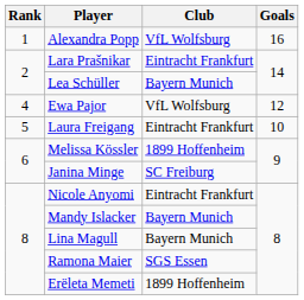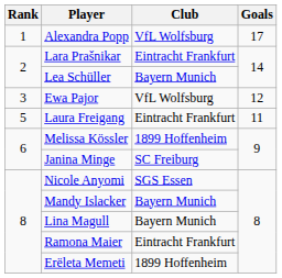 <table class="wikitable sortable" style="text-align:center">
 <tr>
 <th>Rank</th>
 <th>Player</th>
 <th>Club</th>
 <th>Goals</th>
 </tr>
 <tr>
 <td>1</td>
 <td align="left"> <a href='#'>Alexandra Popp</a></td>
 <td align="left"><a href='#'>VfL Wolfsburg</a></td>
-<td>16</td>
+<td>17</td>
 </tr>
 <tr>
 <td rowspan=2>2</td>
 <td align="left"> <a href='#'>Lara Prašnikar</a></td>
 <td align="left"><a href='#'>Eintracht Frankfurt</a></td>
 <td rowspan=2>14</td>
 </tr>
 <tr>
 <td align="left"> <a href='#'>Lea Schüller</a></td>
 <td align="left"><a href='#'>Bayern Munich</a></td>
 </tr>
 <tr>
-<td>4</td>
+<td>3</td>
 <td align="left"> <a href='#'>Ewa Pajor</a></td>
 <td align="left">VfL Wolfsburg</td>
 <td>12</td>
 </tr>
 <tr>
 <td>5</td>
 <td align="left"> <a href='#'>Laura Freigang</a></td>
 <td align="left">Eintracht Frankfurt</td>
-<td>10</td>
+<td>11</td>
 </tr>
 <tr>
 <td rowspan=2>6</td>
 <td align="left"> <a href='#'>Melissa Kössler</a></td>
 <td align="left"><a href='#'>1899 Hoffenheim</a></td>
 <td rowspan=2>9</td>
 </tr>
 <tr>
 <td align="left"> <a href='#'>Janina Minge</a></td>
 <td align="left"><a href='#'>SC Freiburg</a></td>
 </tr>
 <tr>
 <td rowspan=5>8</td>
 <td align="left"> <a href='#'>Nicole Anyomi</a></td>
-<td align="left">Eintracht Frankfurt</td>
+<td align="left"><a href='#'>SGS Essen</a></td>
 <td rowspan=5>8</td>
 </tr>
 <tr>
 <td align="left"> <a href='#'>Mandy Islacker</a></td>
 <td align="left"><a href='#'>Bayern Munich</a></td>
 </tr>
 <tr>
 <td align="left"> <a href='#'>Lina Magull</a></td>
 <td align="left">Bayern Munich</td>
 </tr>
 <tr>
 <td align="left"> <a href='#'>Ramona Maier</a></td>
-<td align="left"><a href='#'>SGS Essen</a></td>
+<td align="left">Eintracht Frankfurt</td>
 </tr>
 <tr>
 <td align="left"> <a href='#'>Erëleta Memeti</a></td>
 <td align="left">1899 Hoffenheim</td>
 </tr>
 </table>
